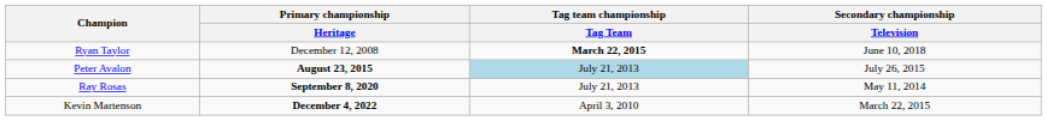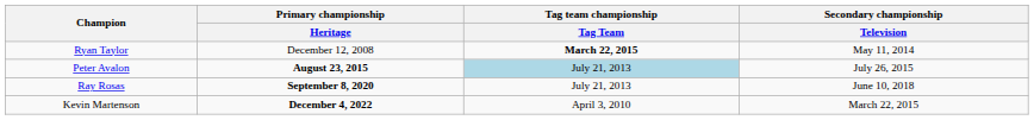 <table class="wikitable" style="font-size:85%; text-align:center; width:100%;">
 <tr>
 <th rowspan=2>Champion</th>
 <th>Primary championship</th>
 <th>Tag team championship</th>
 <th>Secondary championship</th>
 </tr>
 <tr>
 <th><a href='#'>Heritage</a></th>
 <th><a href='#'>Tag Team</a></th>
 <th><a href='#'>Television</a></th>
 </tr>
 <tr>
 <td><a href='#'>Ryan Taylor</a></td>
 <td>December 12, 2008</td>
 <td><strong>March 22, 2015</strong><br></td>
-<td>June 10, 2018</td>
+<td>May 11, 2014</td>
 </tr>
 <tr>
 <td><a href='#'>Peter Avalon</a></td>
 <td><strong>August 23, 2015</strong></td>
 <td style="background: lightblue;">July 21, 2013<br></td>
 <td>July 26, 2015</td>
 </tr>
 <tr>
 <td><a href='#'>Ray Rosas</a></td>
 <td><strong>September 8, 2020</strong></td>
 <td>July 21, 2013<br></td>
-<td>May 11, 2014</td>
+<td>June 10, 2018</td>
 </tr>
 <tr>
 <td>Kevin Martenson</td>
 <td><strong>December 4, 2022</strong></td>
 <td>April 3, 2010<br></td>
 <td>March 22, 2015</td>
 </tr>
 </table>
